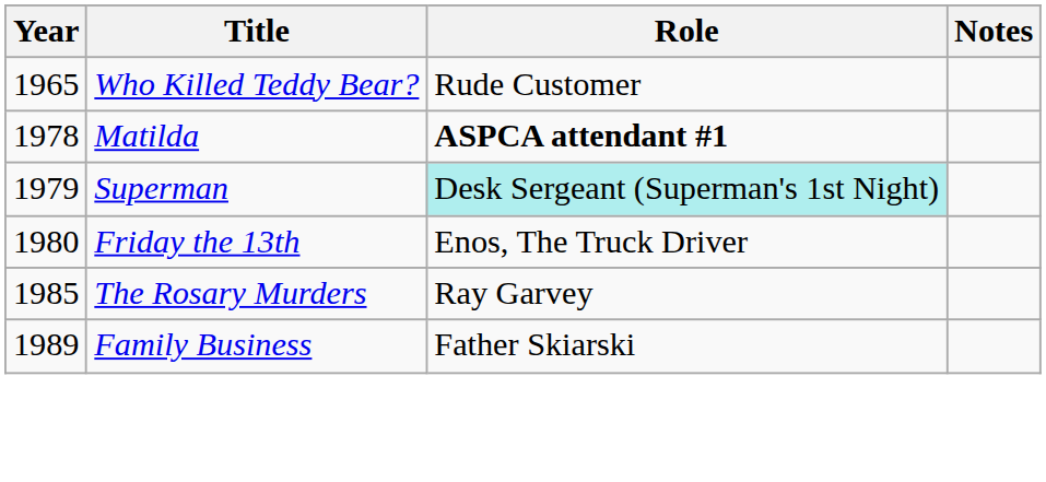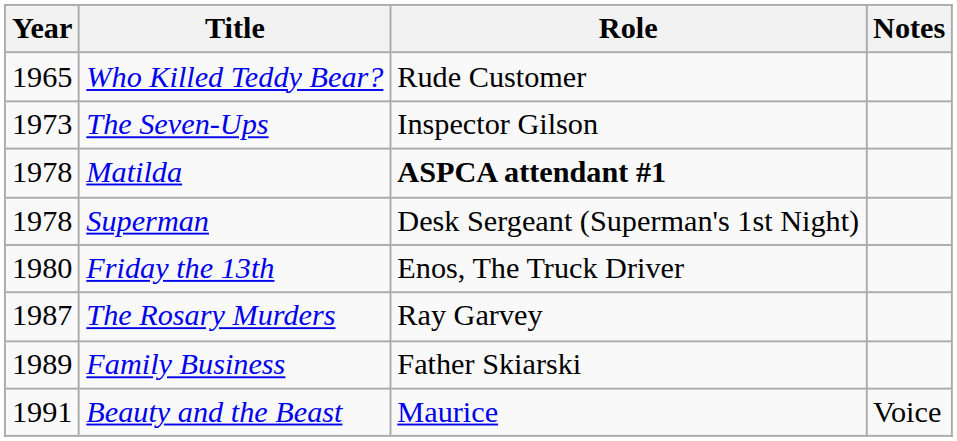 <table class="wikitable sortable">
 <tr>
 <th>Year</th>
 <th>Title</th>
 <th>Role</th>
 <th>Notes</th>
 </tr>
 <tr>
 <td>1965</td>
 <td><em><a href='#'>Who Killed Teddy Bear?</a></em></td>
 <td>Rude Customer</td>
 <td></td>
 </tr>
 <tr>
+<td>1973</td>
+<td><em><a href='#'>The Seven-Ups</a></em></td>
+<td>Inspector Gilson</td>
+<td></td>
+</tr>
+<tr>
 <td>1978</td>
 <td><em><a href='#'>Matilda</a></em></td>
 <td><strong>ASPCA attendant #1</strong></td>
 <td></td>
 </tr>
 <tr>
-<td>1979</td>
+<td>1978</td>
 <td><em><a href='#'>Superman</a></em></td>
-<td style="background: paleturquoise;">Desk Sergeant (Superman's 1st Night)</td>
+<td>Desk Sergeant (Superman's 1st Night)</td>
 <td></td>
 </tr>
 <tr>
 <td>1980</td>
 <td><em><a href='#'>Friday the 13th</a></em></td>
 <td>Enos, The Truck Driver</td>
 <td></td>
 </tr>
 <tr>
-<td>1985</td>
+<td>1987</td>
 <td><em><a href='#'>The Rosary Murders</a></em></td>
 <td>Ray Garvey</td>
 <td></td>
 </tr>
 <tr>
 <td>1989</td>
 <td><em><a href='#'>Family Business</a></em></td>
 <td>Father Skiarski</td>
 <td></td>
 </tr>
+<tr>
+<td>1991</td>
+<td><em><a href='#'>Beauty and the Beast</a></em></td>
+<td><a href='#'>Maurice</a></td>
+<td>Voice</td>
+</tr>
 </table>
